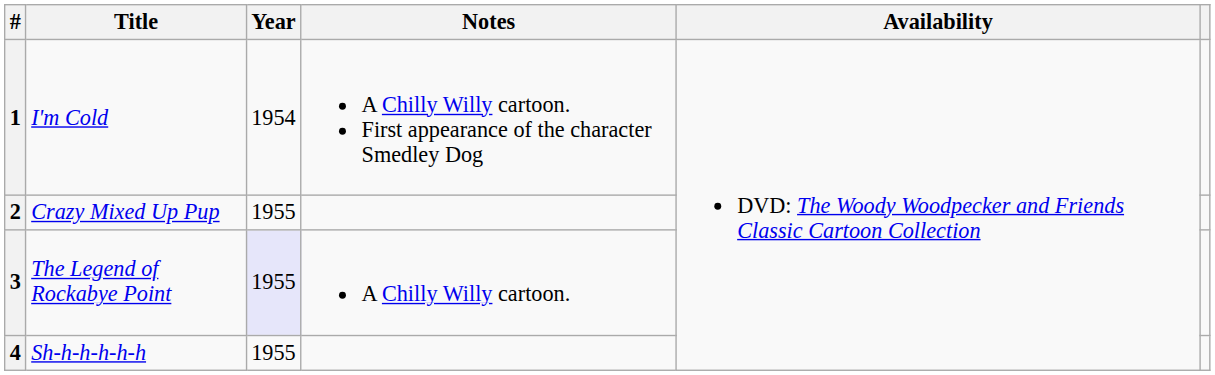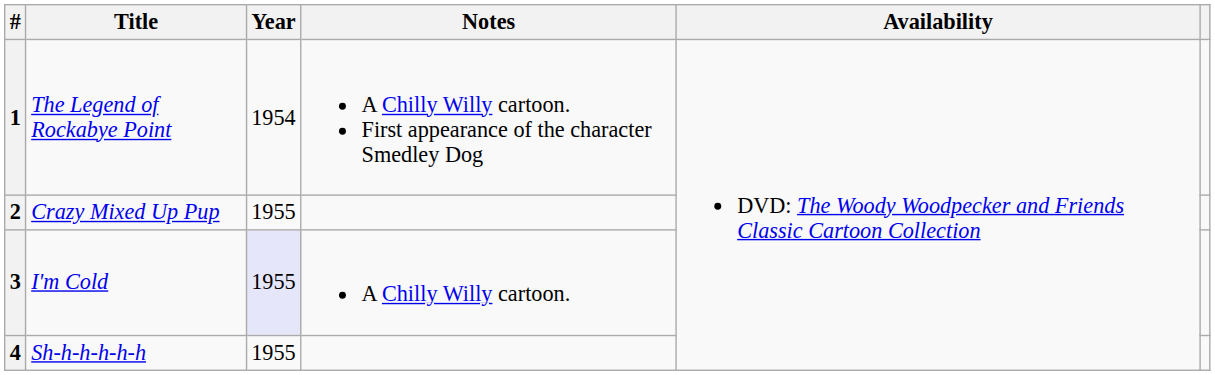 <table class="wikitable plainrowheaders sortable">
 <tr>
 <th scope="col">#</th>
 <th scope="col">Title</th>
 <th scope="col">Year</th>
 <th scope="col" class="unsortable">Notes</th>
 <th scope="col" class="unsortable">Availability</th>
 <th scope="col" class="unsortable"></th>
 </tr>
 <tr>
 <th scope=row>1</th>
-<td><em><a href='#'>I'm Cold</a></em></td>
+<td><em><a href='#'>The Legend of Rockabye Point</a></em></td>
 <td>1954</td>
 <td><br><ul><li>A <a href='#'>Chilly Willy</a> cartoon.</li><li>First appearance of the character Smedley Dog</li></ul></td>
 <td rowspan=4><br><ul><li>DVD: <em><a href='#'>The Woody Woodpecker and Friends Classic Cartoon Collection</a></em></li></ul></td>
 <td style="text-align:center;"></td>
 </tr>
 <tr>
 <th scope=row>2</th>
 <td><em><a href='#'>Crazy Mixed Up Pup</a></em></td>
 <td>1955</td>
 <td></td>
 <td style="text-align:center;"></td>
 </tr>
 <tr>
 <th scope=row>3</th>
-<td><em><a href='#'>The Legend of Rockabye Point</a></em></td>
+<td><em><a href='#'>I'm Cold</a></em></td>
 <td style="background: lavender;">1955</td>
 <td><br><ul><li>A <a href='#'>Chilly Willy</a> cartoon.</li></ul></td>
 <td style="text-align:center;"></td>
 </tr>
 <tr>
 <th scope=row>4</th>
 <td><em><a href='#'>Sh-h-h-h-h-h</a></em></td>
 <td>1955</td>
 <td></td>
 <td style="text-align:center;"></td>
 </tr>
 </table>
